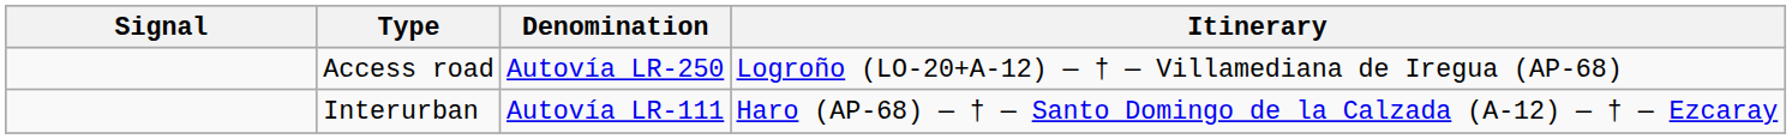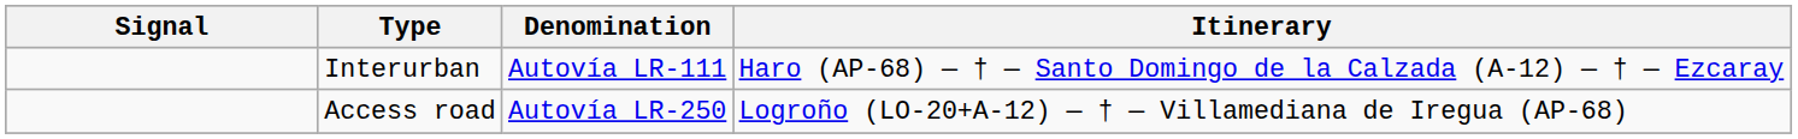 <table class="wikitable">
 <tr>
 <th width="150px">Signal</th>
 <th>Type</th>
 <th>Denomination</th>
 <th>Itinerary</th>
 </tr>
 <tr>
 <td></td>
+<td>Interurban</td>
+<td><a href='#'>Autovía LR-111</a></td>
+<td><a href='#'>Haro</a> (AP-68) — † — <a href='#'>Santo Domingo de la Calzada</a> (A-12) — † — <a href='#'>Ezcaray</a></td>
+</tr>
+<tr>
+<td></td>
 <td>Access road</td>
 <td><a href='#'>Autovía LR-250</a></td>
 <td><a href='#'>Logroño</a> (LO-20+A-12) — † — Villamediana de Iregua (AP-68)</td>
 </tr>
-<tr>
-<td></td>
-<td>Interurban</td>
-<td><a href='#'>Autovía LR-111</a></td>
-<td><a href='#'>Haro</a> (AP-68) — † — <a href='#'>Santo Domingo de la Calzada</a> (A-12) — † — <a href='#'>Ezcaray</a></td>
-</tr>
 </table>
